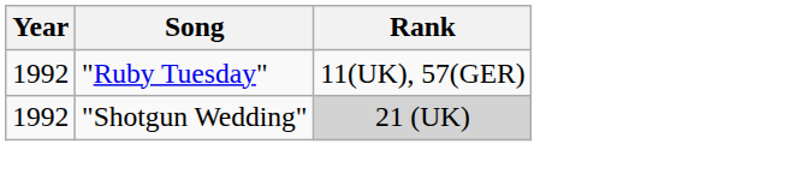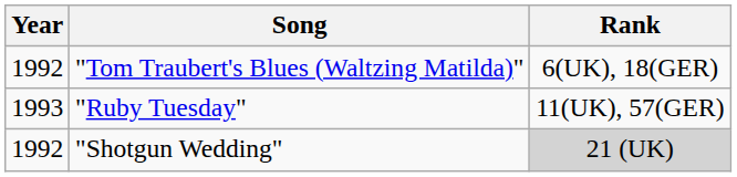 <table class="wikitable">
 <tr>
 <th>Year</th>
 <th>Song</th>
 <th>Rank</th>
 </tr>
 <tr>
 <td>1992</td>
+<td>"<a href='#'>Tom Traubert's Blues (Waltzing Matilda)</a>"</td>
+<td align="center">6(UK), 18(GER)</td>
+</tr>
+<tr>
+<td>1993</td>
 <td>"<a href='#'>Ruby Tuesday</a>"</td>
 <td align="center">11(UK), 57(GER)</td>
 </tr>
 <tr>
 <td>1992</td>
 <td>"Shotgun Wedding"</td>
 <td align="center" style="background: lightgrey;">21 (UK)</td>
 </tr>
 </table>
